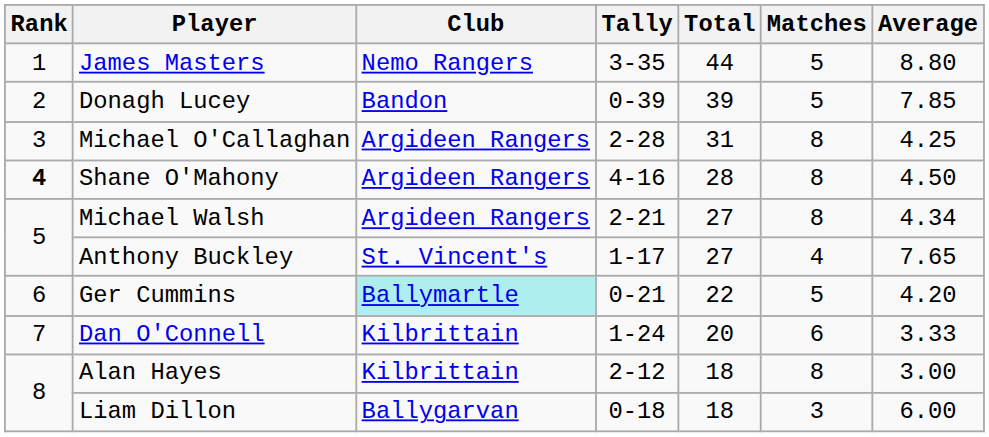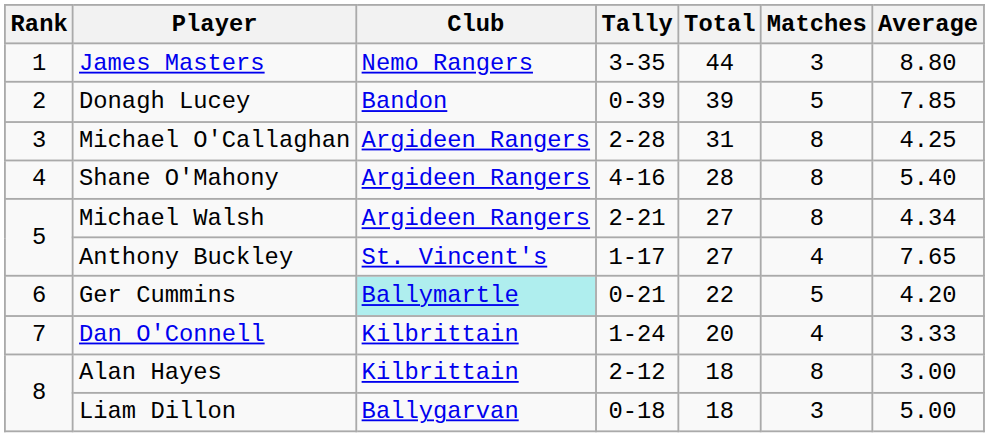 <table class="wikitable">
 <tr>
 <th>Rank</th>
 <th>Player</th>
 <th>Club</th>
 <th>Tally</th>
 <th>Total</th>
 <th>Matches</th>
 <th>Average</th>
 </tr>
 <tr>
 <td rowspan="1" style="text-align:center;">1</td>
 <td><a href='#'>James Masters</a></td>
 <td><a href='#'>Nemo Rangers</a></td>
 <td align=center>3-35</td>
 <td align=center>44</td>
-<td align=center>5</td>
+<td align=center>3</td>
 <td align=center>8.80</td>
 </tr>
 <tr>
 <td rowspan="1" style="text-align:center;">2</td>
 <td>Donagh Lucey</td>
 <td><a href='#'>Bandon</a></td>
 <td align=center>0-39</td>
 <td align=center>39</td>
 <td align=center>5</td>
 <td align=center>7.85</td>
 </tr>
 <tr>
 <td rowspan="1" style="text-align:center;">3</td>
 <td>Michael O'Callaghan</td>
 <td><a href='#'>Argideen Rangers</a></td>
 <td align=center>2-28</td>
 <td align=center>31</td>
 <td align=center>8</td>
 <td align=center>4.25</td>
 </tr>
 <tr>
-<td rowspan="1" style="text-align:center;"><strong>4</strong></td>
+<td rowspan="1" style="text-align:center;">4</td>
 <td>Shane O'Mahony</td>
 <td><a href='#'>Argideen Rangers</a></td>
 <td align=center>4-16</td>
 <td align=center>28</td>
 <td align=center>8</td>
-<td align=center>4.50</td>
+<td align=center>5.40</td>
 </tr>
 <tr>
 <td rowspan="2" style="text-align:center;">5</td>
 <td>Michael Walsh</td>
 <td><a href='#'>Argideen Rangers</a></td>
 <td align=center>2-21</td>
 <td align=center>27</td>
 <td align=center>8</td>
 <td align=center>4.34</td>
 </tr>
 <tr>
 <td>Anthony Buckley</td>
 <td><a href='#'>St. Vincent's</a></td>
 <td align=center>1-17</td>
 <td align=center>27</td>
 <td align=center>4</td>
 <td align=center>7.65</td>
 </tr>
 <tr>
 <td rowspan="1" style="text-align:center;">6</td>
 <td>Ger Cummins</td>
 <td style="background: paleturquoise;"><a href='#'>Ballymartle</a></td>
 <td align=center>0-21</td>
 <td align=center>22</td>
 <td align=center>5</td>
 <td align=center>4.20</td>
 </tr>
 <tr>
 <td rowspan="1" style="text-align:center;">7</td>
 <td><a href='#'>Dan O'Connell</a></td>
 <td><a href='#'>Kilbrittain</a></td>
 <td align=center>1-24</td>
 <td align=center>20</td>
-<td align=center>6</td>
+<td align=center>4</td>
 <td align=center>3.33</td>
 </tr>
 <tr>
 <td rowspan="2" style="text-align:center;">8</td>
 <td>Alan Hayes</td>
 <td><a href='#'>Kilbrittain</a></td>
 <td align=center>2-12</td>
 <td align=center>18</td>
 <td align=center>8</td>
 <td align=center>3.00</td>
 </tr>
 <tr>
 <td>Liam Dillon</td>
 <td><a href='#'>Ballygarvan</a></td>
 <td align=center>0-18</td>
 <td align=center>18</td>
 <td align=center>3</td>
-<td align=center>6.00</td>
+<td align=center>5.00</td>
 </tr>
 </table>
